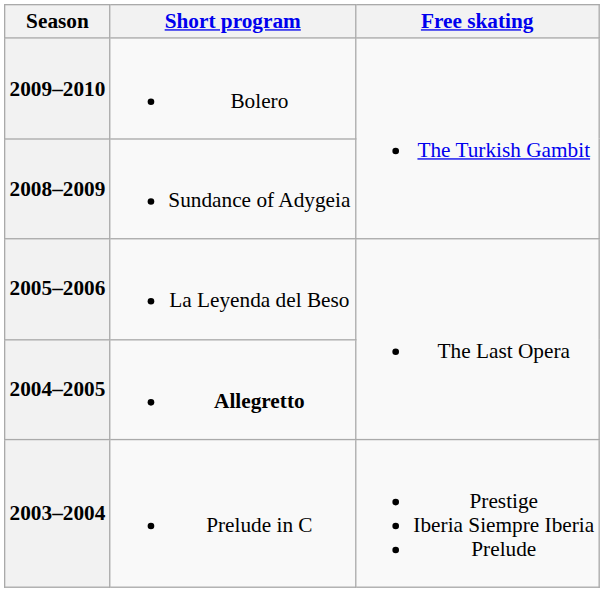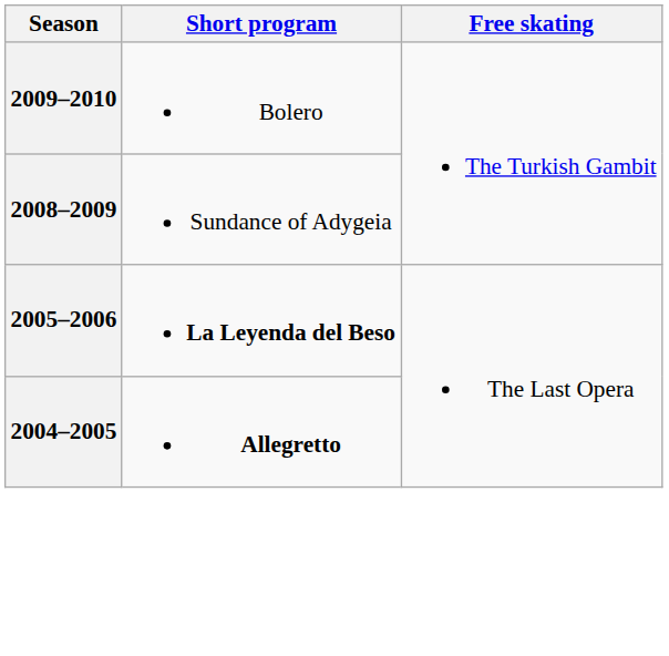 <table class=wikitable style=text-align:center>
 <tr>
 <th>Season</th>
 <th><a href='#'>Short program</a></th>
 <th><a href='#'>Free skating</a></th>
 </tr>
 <tr>
 <th>2009–2010 <br> </th>
 <td><br><ul><li>Bolero <br></li></ul></td>
 <td rowspan=2><br><ul><li><a href='#'>The Turkish Gambit</a> <br></li></ul></td>
 </tr>
 <tr>
 <th>2008–2009 <br> </th>
 <td><br><ul><li>Sundance of Adygeia <br></li></ul></td>
 </tr>
 <tr>
 <th>2005–2006 <br> </th>
-<td><br><ul><li>La Leyenda del Beso <br></li></ul></td>
+<td><strong><br><ul><li>La Leyenda del Beso <br></li></ul></strong></td>
 <td rowspan=2><br><ul><li>The Last Opera <br></li></ul></td>
 </tr>
 <tr>
 <th>2004–2005 <br> </th>
 <td><strong><br><ul><li>Allegretto <br></li></ul></strong></td>
 </tr>
-<tr>
-<th>2003–2004 <br> </th>
-<td><br><ul><li>Prelude in C <br></li></ul></td>
-<td><br><ul><li>Prestige</li><li>Iberia Siempre Iberia</li><li>Prelude <br></li></ul></td>
-</tr>
 </table>
